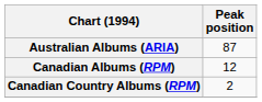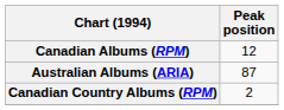 <table class="wikitable sortable plainrowheaders" style="text-align:center">
 <tr>
 <th scope="col">Chart (1994)</th>
 <th scope="col">Peak<br>position</th>
 </tr>
 <tr>
+<th scope="row">Canadian Albums (<em><a href='#'>RPM</a></em>)</th>
+<td>12</td>
+</tr>
+<tr>
 <th scope="row">Australian Albums (<a href='#'>ARIA</a>)</th>
 <td>87</td>
-</tr>
-<tr>
-<th scope="row">Canadian Albums (<em><a href='#'>RPM</a></em>)</th>
-<td>12</td>
 </tr>
 <tr>
 <th scope="row">Canadian Country Albums (<em><a href='#'>RPM</a></em>)</th>
 <td>2</td>
 </tr>
 <tr>
 </tr>
 <tr>
 </tr>
 </table>
